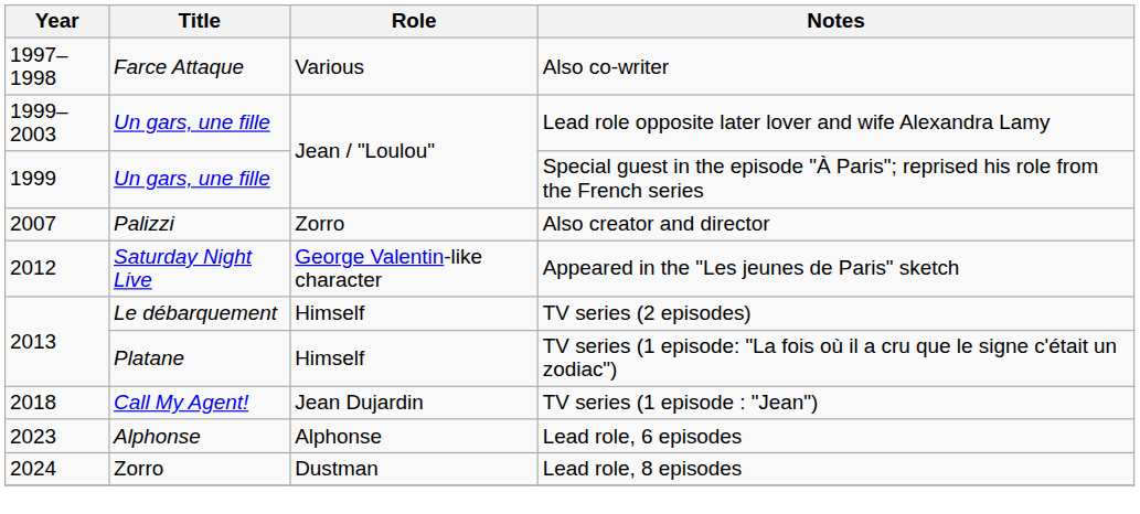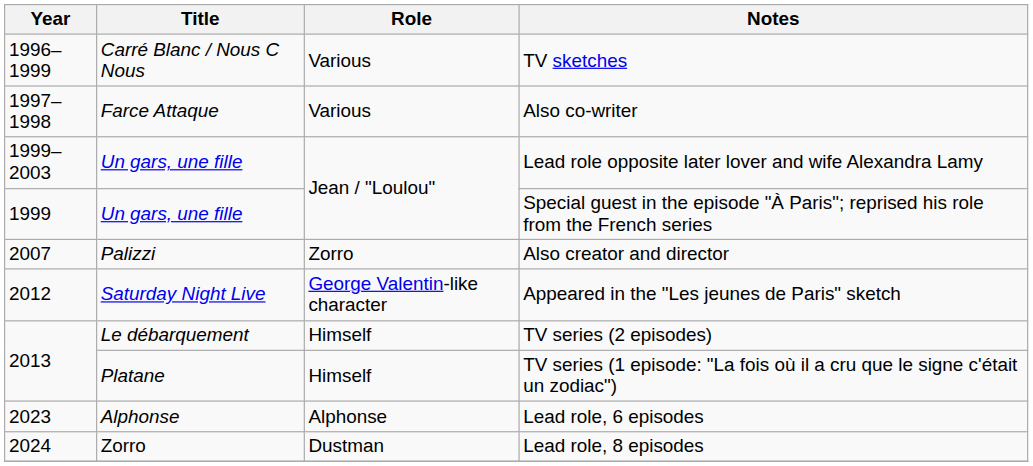 <table class="wikitable sortable">
 <tr>
 <th>Year</th>
 <th>Title</th>
 <th>Role</th>
 <th>Notes</th>
+</tr>
+<tr>
+<td>1996–1999</td>
+<td><em>Carré Blanc / Nous C Nous</em></td>
+<td>Various</td>
+<td>TV <a href='#'>sketches</a></td>
 </tr>
 <tr>
 <td>1997–1998</td>
 <td><em>Farce Attaque</em></td>
 <td>Various</td>
 <td>Also co-writer</td>
 </tr>
 <tr>
 <td>1999–2003</td>
 <td><em><a href='#'>Un gars, une fille</a></em></td>
 <td rowspan=2>Jean / "Loulou"</td>
 <td>Lead role opposite later lover and wife Alexandra Lamy</td>
 </tr>
 <tr>
 <td>1999</td>
 <td><em><a href='#'>Un gars, une fille</a></em></td>
 <td>Special guest in the episode "À Paris"; reprised his role from the French series</td>
 </tr>
 <tr>
 <td>2007</td>
 <td><em>Palizzi</em></td>
 <td>Zorro</td>
 <td>Also creator and director</td>
 </tr>
 <tr>
 <td>2012</td>
 <td><em><a href='#'>Saturday Night Live</a></em></td>
 <td><a href='#'>George Valentin</a>-like character</td>
 <td>Appeared in the "Les jeunes de Paris" sketch</td>
 </tr>
 <tr>
 <td rowspan=2>2013</td>
 <td><em>Le débarquement</em></td>
 <td>Himself</td>
 <td>TV series (2 episodes)</td>
 </tr>
 <tr>
 <td><em>Platane</em></td>
 <td>Himself</td>
 <td>TV series (1 episode: "La fois où il a cru que le signe c'était un zodiac")</td>
 </tr>
 <tr>
-<td>2018</td>
-<td><em><a href='#'>Call My Agent!</a></em></td>
-<td>Jean Dujardin</td>
-<td>TV series (1 episode : "Jean")</td>
-</tr>
-<tr>
 <td>2023</td>
 <td><em>Alphonse</em></td>
 <td>Alphonse</td>
 <td>Lead role, 6 episodes</td>
 </tr>
 <tr>
 <td>2024</td>
 <td>Zorro</td>
 <td>Dustman</td>
 <td>Lead role, 8 episodes</td>
 </tr>
 <tr>
 </tr>
 </table>
